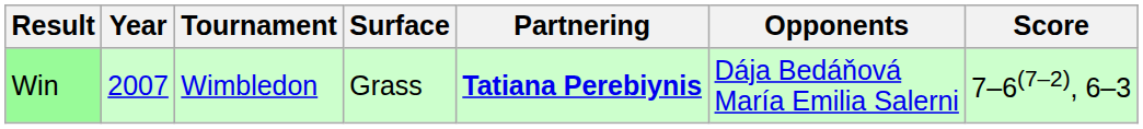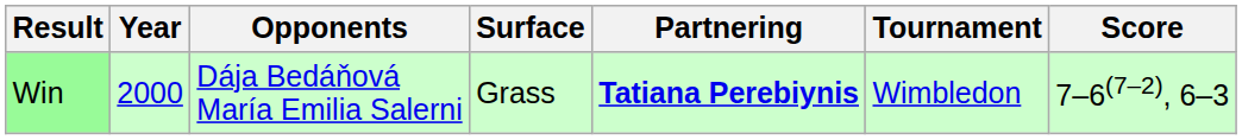 <table class="wikitable sortable">
 <tr>
 <th>Result</th>
 <th>Year</th>
-<th>Tournament</th>
+<th>Opponents</th>
 <th>Surface</th>
 <th>Partnering</th>
-<th>Opponents</th>
+<th>Tournament</th>
 <th>Score</th>
 </tr>
 <tr bgcolor="#CCFFCC">
 <td bgcolor="98FB98">Win</td>
-<td><a href='#'>2007</a></td>
-<td><a href='#'>Wimbledon</a></td>
+<td><a href='#'>2000</a></td>
+<td> <a href='#'>Dája Bedáňová</a> <br>  <a href='#'>María Emilia Salerni</a></td>
 <td>Grass</td>
 <td><strong> <a href='#'>Tatiana Perebiynis</a></strong></td>
-<td> <a href='#'>Dája Bedáňová</a> <br>  <a href='#'>María Emilia Salerni</a></td>
+<td><a href='#'>Wimbledon</a></td>
 <td>7–6<sup>(7–2)</sup>, 6–3</td>
 </tr>
 </table>
